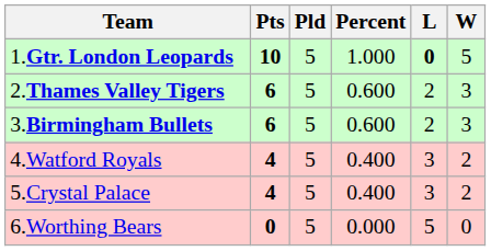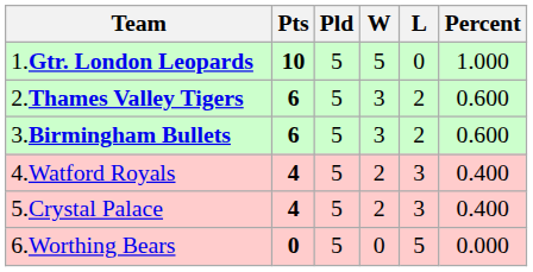 <table class="wikitable" style="text-align: center;">
 <tr>
 <th width="175">Team</th>
 <th width="20" abbr="Points">Pts</th>
 <th width="20" abbr="Played">Pld</th>
+<th width="20" abbr="Won">W</th>
+<th width="20" abbr="Lost">L</th>
 <th width="20" abbr="Percentage">Percent</th>
-<th width="20" abbr="Lost">L</th>
-<th width="20" abbr="Won">W</th>
 </tr>
 <tr style="background: #ccffcc;">
 <td style="text-align:left;">1.<strong><a href='#'>Gtr. London Leopards</a></strong></td>
 <td><strong>10</strong></td>
 <td>5</td>
+<td>5</td>
+<td>0</td>
 <td>1.000</td>
-<td><strong>0</strong></td>
-<td>5</td>
 </tr>
 <tr style="background: #ccffcc;">
 <td style="text-align:left;">2.<strong><a href='#'>Thames Valley Tigers</a></strong></td>
 <td><strong>6</strong></td>
 <td>5</td>
+<td>3</td>
+<td>2</td>
 <td>0.600</td>
-<td>2</td>
-<td>3</td>
 </tr>
 <tr style="background: #ccffcc;">
 <td style="text-align:left;">3.<strong><a href='#'>Birmingham Bullets</a></strong></td>
 <td><strong>6</strong></td>
 <td>5</td>
+<td>3</td>
+<td>2</td>
 <td>0.600</td>
-<td>2</td>
-<td>3</td>
 </tr>
 <tr style="background: #ffcccc;">
 <td style="text-align:left;">4.<a href='#'>Watford Royals</a></td>
 <td><strong>4</strong></td>
 <td>5</td>
+<td>2</td>
+<td>3</td>
 <td>0.400</td>
-<td>3</td>
-<td>2</td>
 </tr>
 <tr style="background: #ffcccc;">
 <td style="text-align:left;">5.<a href='#'>Crystal Palace</a></td>
 <td><strong>4</strong></td>
 <td>5</td>
+<td>2</td>
+<td>3</td>
 <td>0.400</td>
-<td>3</td>
-<td>2</td>
 </tr>
 <tr style="background: #ffcccc;">
 <td style="text-align:left;">6.<a href='#'>Worthing Bears</a></td>
 <td><strong>0</strong></td>
 <td>5</td>
+<td>0</td>
+<td>5</td>
 <td>0.000</td>
-<td>5</td>
-<td>0</td>
 </tr>
 </table>
